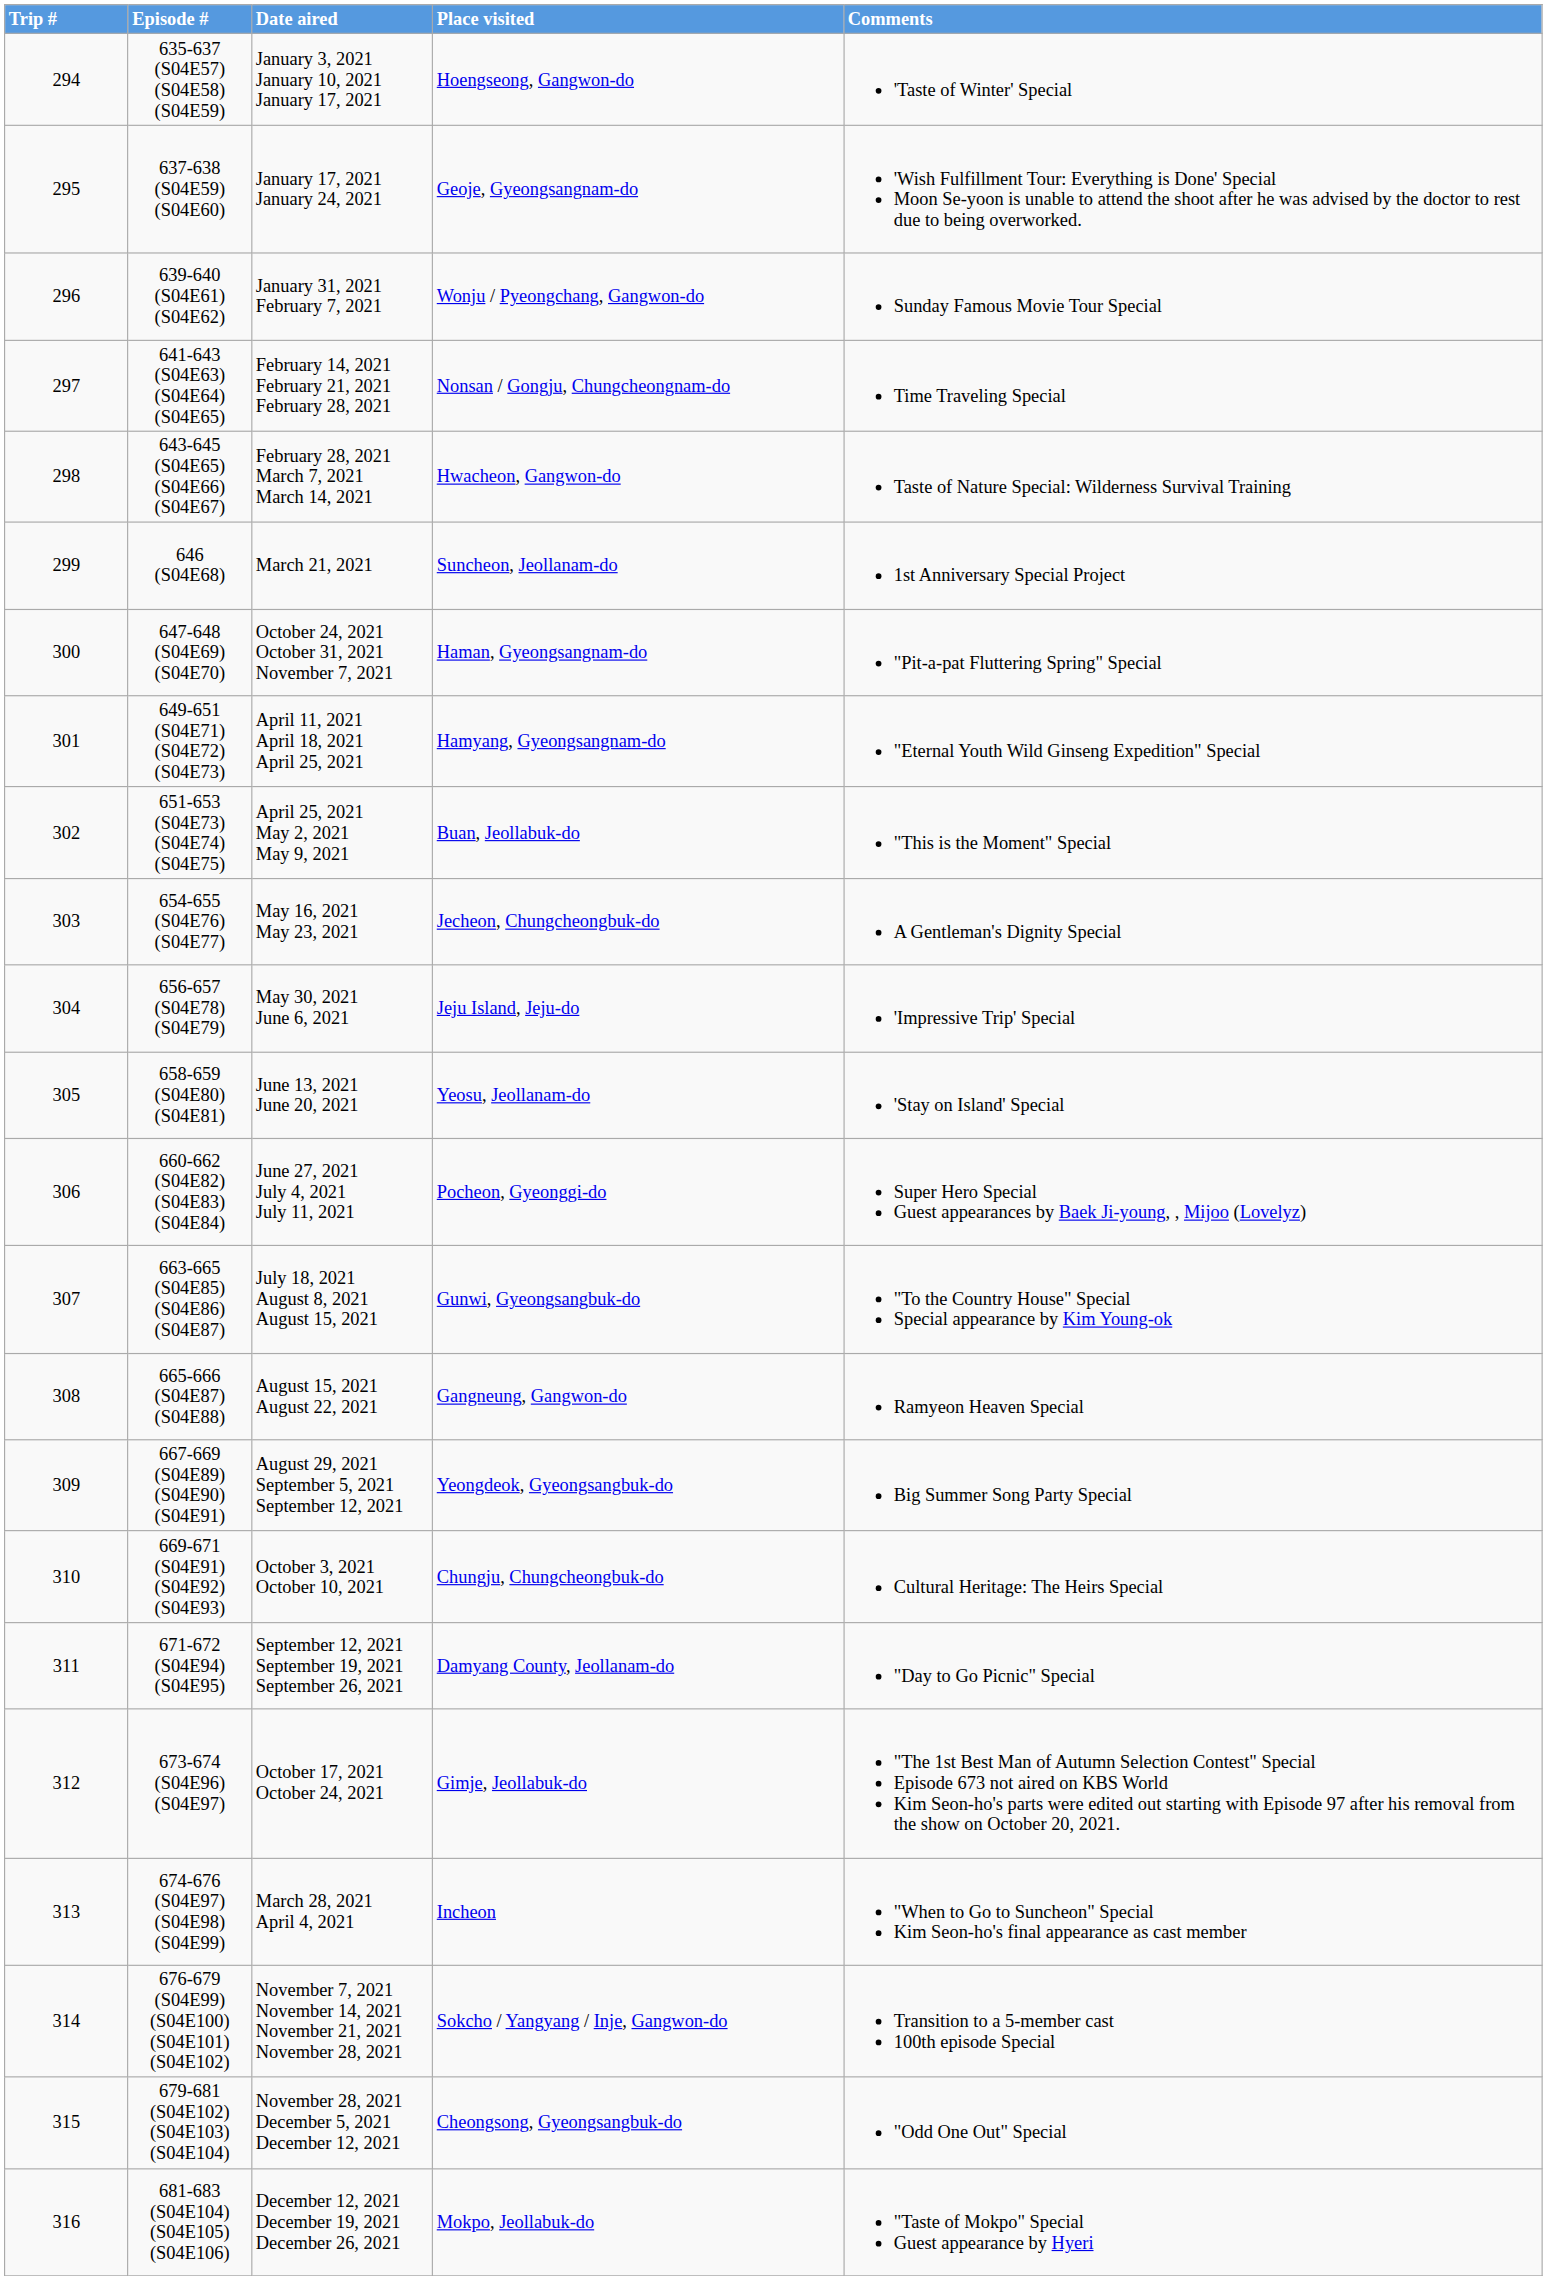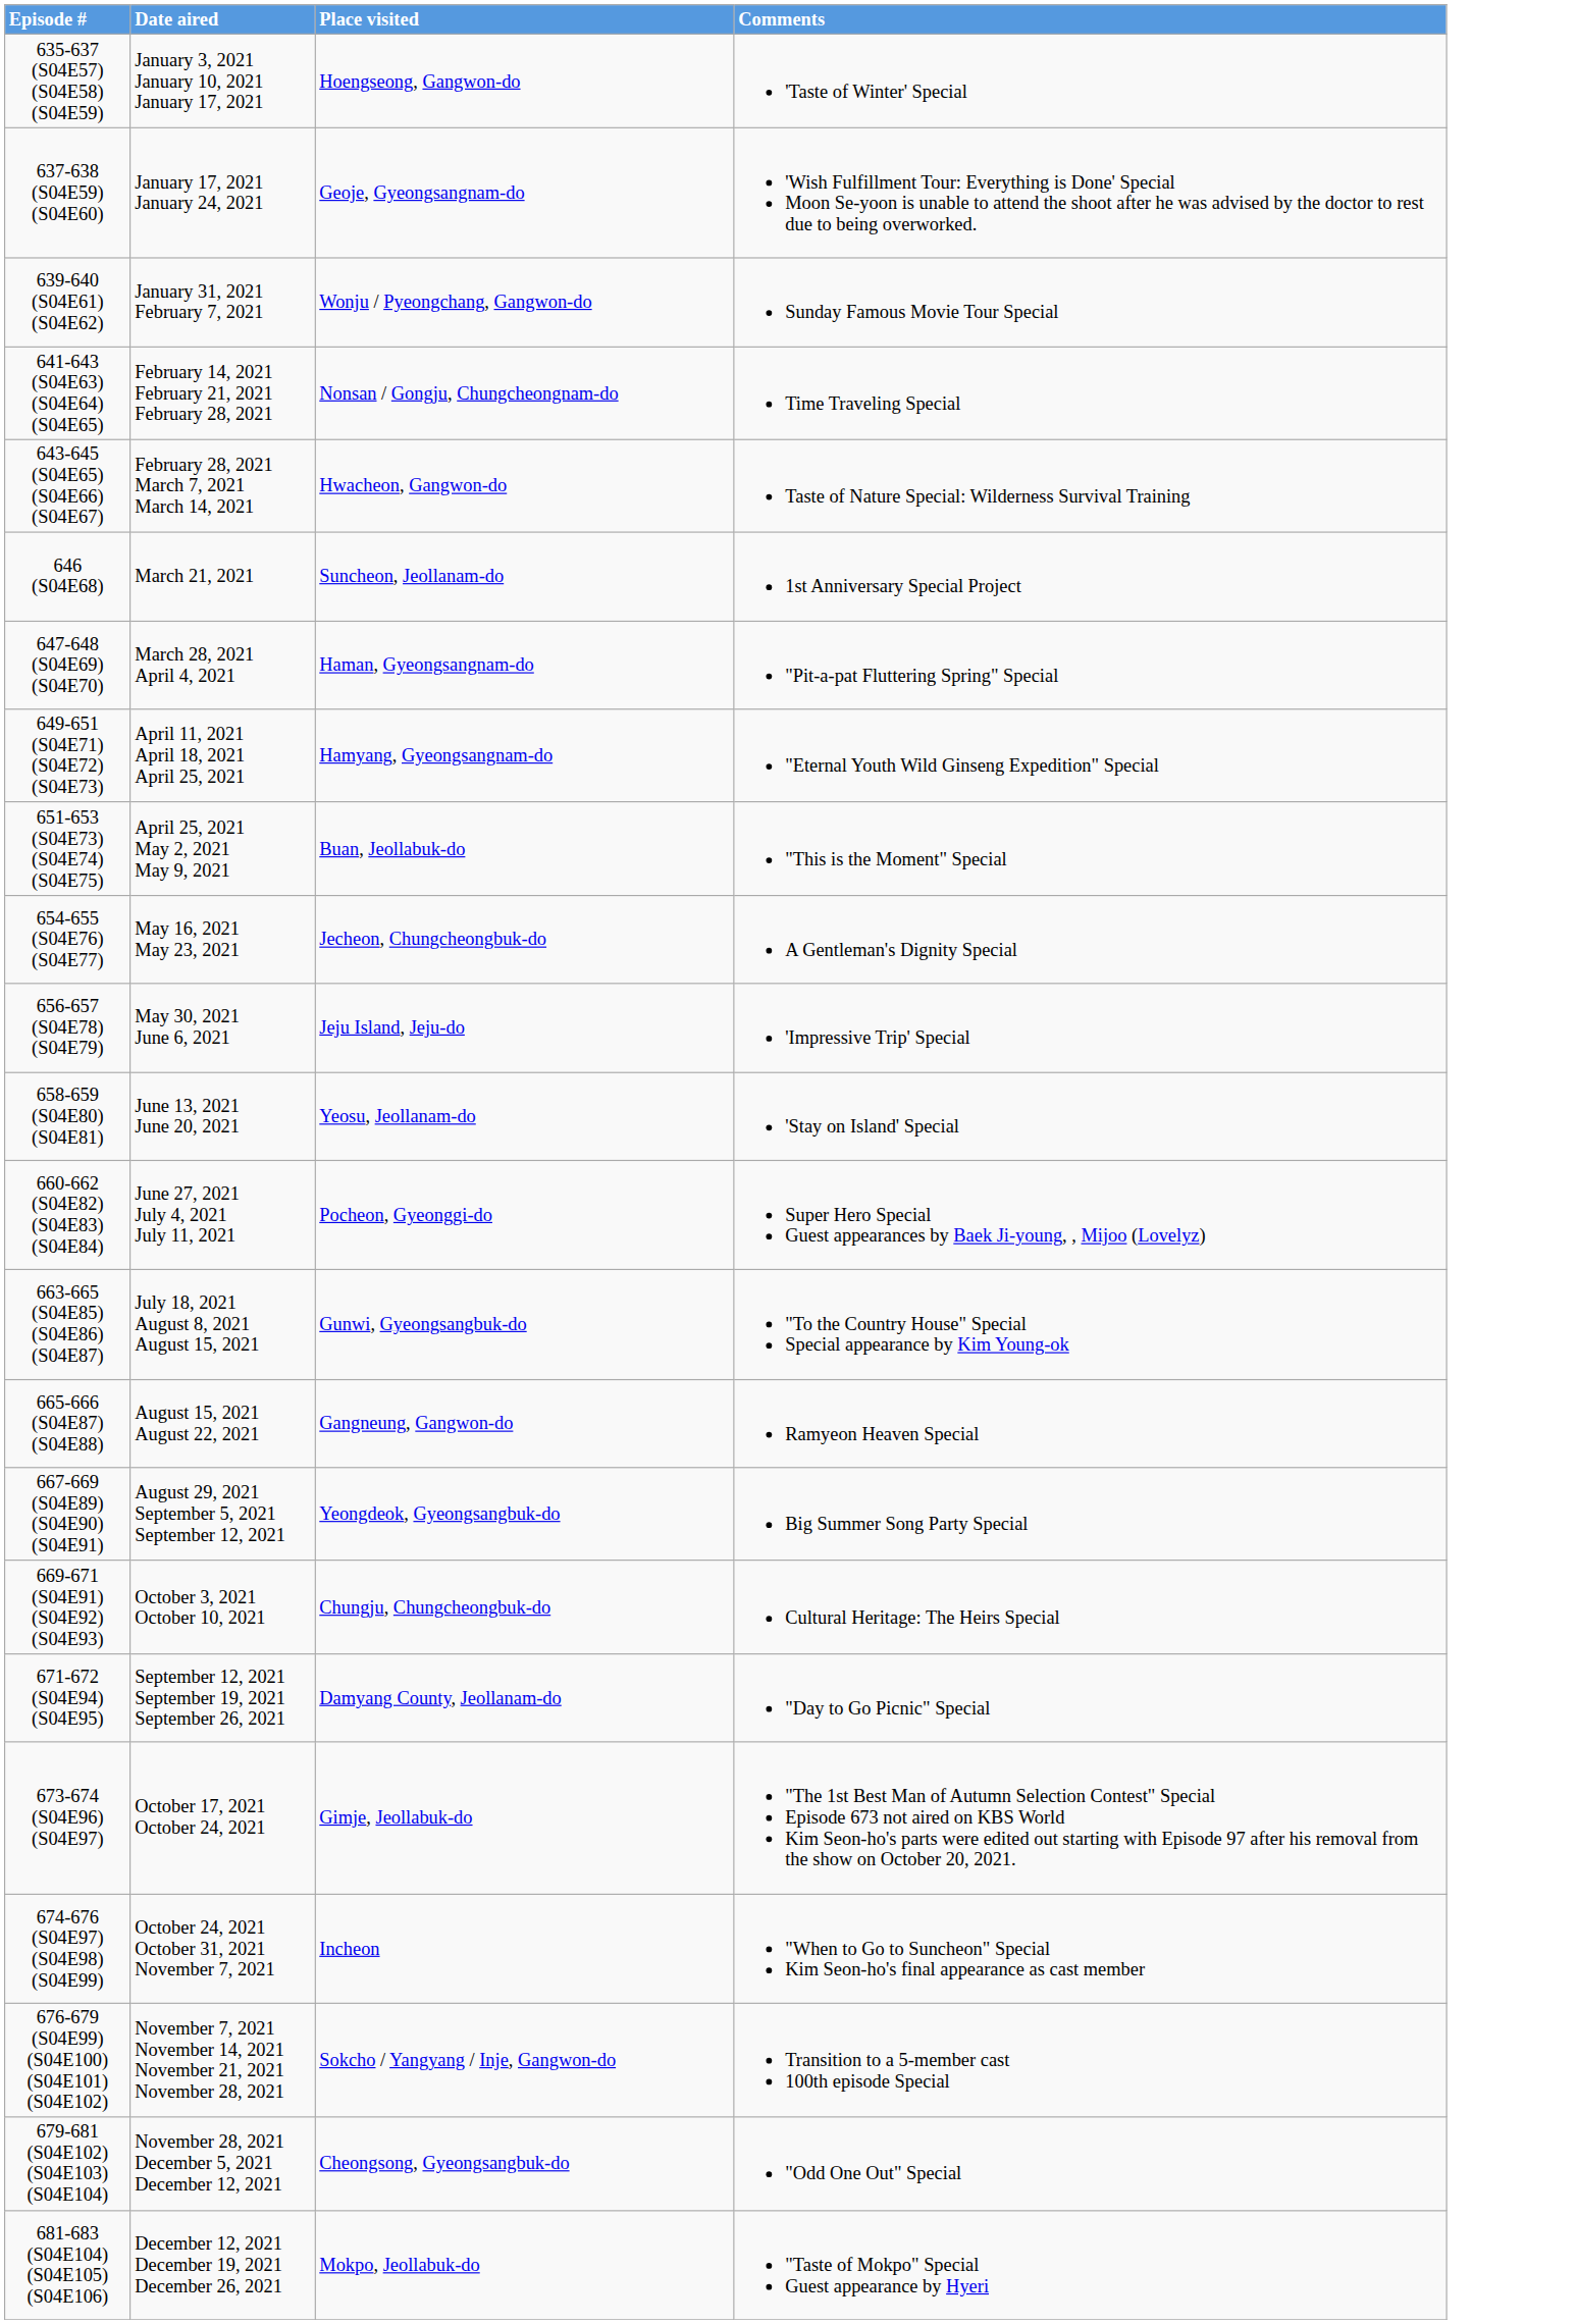 <table class="wikitable">
 <tr>
-<th style="text-align:left; background:#5599df; color:#fff; width:100px;">Trip #</th>
 <th style="text-align:left; background:#5599df; color:#fff; width:100px;">Episode #</th>
 <th style="text-align:left; background:#5599df; color:#fff; width:150px;">Date aired</th>
 <th style="text-align:left; background:#5599df; color:#fff; width:350px;">Place visited</th>
 <th style="text-align:left; background:#5599df; color:#fff; width:600px;">Comments</th>
 </tr>
 <tr>
-<td style="text-align:center;">294</td>
 <td style="text-align:center;">635-637<br>(S04E57)<br>(S04E58)<br>(S04E59)</td>
 <td align="left">January 3, 2021<br>January 10, 2021<br>January 17, 2021</td>
 <td align="left"><a href='#'>Hoengseong</a>, <a href='#'>Gangwon-do</a></td>
 <td align="left"><br><ul><li>'Taste of Winter' Special</li></ul></td>
 </tr>
 <tr>
-<td style="text-align:center;">295</td>
 <td style="text-align:center;">637-638<br>(S04E59)<br>(S04E60)</td>
 <td align="left">January 17, 2021<br>January 24, 2021</td>
 <td align="left"><a href='#'>Geoje</a>, <a href='#'>Gyeongsangnam-do</a></td>
 <td align="left"><br><ul><li>'Wish Fulfillment Tour: Everything is Done' Special</li><li>Moon Se-yoon is unable to attend the shoot after he was advised by the doctor to rest due to being overworked.</li></ul></td>
 </tr>
 <tr>
-<td style="text-align:center;">296</td>
 <td style="text-align:center;">639-640<br>(S04E61)<br>(S04E62)</td>
 <td align="left">January 31, 2021<br>February 7, 2021</td>
 <td align="left"><a href='#'>Wonju</a> / <a href='#'>Pyeongchang</a>, <a href='#'>Gangwon-do</a></td>
 <td align="left"><br><ul><li>Sunday Famous Movie Tour Special</li></ul></td>
 </tr>
 <tr>
-<td style="text-align:center;">297</td>
 <td style="text-align:center;">641-643<br>(S04E63)<br>(S04E64)<br>(S04E65)</td>
 <td align="left">February 14, 2021<br>February 21, 2021<br>February 28, 2021</td>
 <td align="left"><a href='#'>Nonsan</a> / <a href='#'>Gongju</a>, <a href='#'>Chungcheongnam-do</a></td>
 <td align="left"><br><ul><li>Time Traveling Special</li></ul></td>
 </tr>
 <tr>
-<td style="text-align:center;">298</td>
 <td style="text-align:center;">643-645<br>(S04E65)<br>(S04E66)<br>(S04E67)</td>
 <td align="left">February 28, 2021<br>March 7, 2021<br>March 14, 2021</td>
 <td align="left"><a href='#'>Hwacheon</a>, <a href='#'>Gangwon-do</a></td>
 <td align="left"><br><ul><li>Taste of Nature Special: Wilderness Survival Training</li></ul></td>
 </tr>
 <tr>
-<td style="text-align:center;">299</td>
 <td style="text-align:center;">646<br>(S04E68)</td>
 <td align="left">March 21, 2021</td>
 <td align="left"><a href='#'>Suncheon</a>, <a href='#'>Jeollanam-do</a></td>
 <td align="left"><br><ul><li>1st Anniversary Special Project</li></ul></td>
 </tr>
 <tr>
-<td style="text-align:center;">300</td>
 <td style="text-align:center;">647-648<br>(S04E69)<br>(S04E70)</td>
-<td align="left">October 24, 2021<br>October 31, 2021<br>November 7, 2021</td>
+<td align="left">March 28, 2021<br>April 4, 2021</td>
 <td align="left"><a href='#'>Haman</a>, <a href='#'>Gyeongsangnam-do</a></td>
 <td align="left"><br><ul><li>"Pit-a-pat Fluttering Spring" Special</li></ul></td>
 </tr>
 <tr>
-<td style="text-align:center;">301</td>
 <td style="text-align:center;">649-651<br>(S04E71)<br>(S04E72)<br>(S04E73)</td>
 <td align="left">April 11, 2021<br>April 18, 2021<br>April 25, 2021</td>
 <td align="left"><a href='#'>Hamyang</a>, <a href='#'>Gyeongsangnam-do</a></td>
 <td align="left"><br><ul><li>"Eternal Youth Wild Ginseng Expedition" Special</li></ul></td>
 </tr>
 <tr>
-<td style="text-align:center;">302</td>
 <td style="text-align:center;">651-653<br>(S04E73)<br>(S04E74)<br>(S04E75)</td>
 <td align="left">April 25, 2021<br>May 2, 2021<br>May 9, 2021</td>
 <td align="left"><a href='#'>Buan</a>, <a href='#'>Jeollabuk-do</a></td>
 <td align="left"><br><ul><li>"This is the Moment" Special</li></ul></td>
 </tr>
 <tr>
-<td style="text-align:center;">303</td>
 <td style="text-align:center;">654-655<br>(S04E76)<br>(S04E77)</td>
 <td align="left">May 16, 2021<br>May 23, 2021</td>
 <td align="left"><a href='#'>Jecheon</a>, <a href='#'>Chungcheongbuk-do</a></td>
 <td align="left"><br><ul><li>A Gentleman's Dignity Special</li></ul></td>
 </tr>
 <tr>
-<td style="text-align:center;">304</td>
 <td style="text-align:center;">656-657<br>(S04E78)<br>(S04E79)</td>
 <td align="left">May 30, 2021<br>June 6, 2021</td>
 <td align="left"><a href='#'>Jeju Island</a>, <a href='#'>Jeju-do</a></td>
 <td align="left"><br><ul><li>'Impressive Trip' Special</li></ul></td>
 </tr>
 <tr>
-<td style="text-align:center;">305</td>
 <td style="text-align:center;">658-659<br>(S04E80)<br>(S04E81)</td>
 <td align="left">June 13, 2021<br>June 20, 2021</td>
 <td align="left"><a href='#'>Yeosu</a>, <a href='#'>Jeollanam-do</a></td>
 <td align="left"><br><ul><li>'Stay on Island' Special</li></ul></td>
 </tr>
 <tr>
-<td style="text-align:center;">306</td>
 <td style="text-align:center;">660-662<br>(S04E82)<br>(S04E83)<br>(S04E84)</td>
 <td align="left">June 27, 2021<br>July 4, 2021<br>July 11, 2021</td>
 <td align="left"><a href='#'>Pocheon</a>, <a href='#'>Gyeonggi-do</a></td>
 <td align="left"><br><ul><li>Super Hero Special</li><li>Guest appearances by <a href='#'>Baek Ji-young</a>, , <a href='#'>Mijoo</a> (<a href='#'>Lovelyz</a>)</li></ul></td>
 </tr>
 <tr>
-<td style="text-align:center;">307</td>
 <td style="text-align:center;">663-665<br>(S04E85)<br>(S04E86)<br>(S04E87)</td>
 <td align="left">July 18, 2021<br>August 8, 2021<br>August 15, 2021</td>
 <td align="left"><a href='#'>Gunwi</a>, <a href='#'>Gyeongsangbuk-do</a></td>
 <td align="left"><br><ul><li>"To the Country House" Special</li><li>Special appearance by <a href='#'>Kim Young-ok</a></li></ul></td>
 </tr>
 <tr>
-<td style="text-align:center;">308</td>
 <td style="text-align:center;">665-666<br>(S04E87)<br>(S04E88)</td>
 <td align="left">August 15, 2021<br>August 22, 2021</td>
 <td align="left"><a href='#'>Gangneung</a>, <a href='#'>Gangwon-do</a></td>
 <td align="left"><br><ul><li>Ramyeon Heaven Special</li></ul></td>
 </tr>
 <tr>
-<td style="text-align:center;">309</td>
 <td style="text-align:center;">667-669<br>(S04E89)<br>(S04E90)<br>(S04E91)</td>
 <td align="left">August 29, 2021<br>September 5, 2021<br>September 12, 2021</td>
 <td align="left"><a href='#'>Yeongdeok</a>, <a href='#'>Gyeongsangbuk-do</a></td>
 <td align="left"><br><ul><li>Big Summer Song Party Special</li></ul></td>
 </tr>
 <tr>
-<td style="text-align:center;">310</td>
 <td style="text-align:center;">669-671<br>(S04E91)<br>(S04E92)<br>(S04E93)</td>
 <td align="left">October 3, 2021<br>October 10, 2021</td>
 <td align="left"><a href='#'>Chungju</a>, <a href='#'>Chungcheongbuk-do</a></td>
 <td align="left"><br><ul><li>Cultural Heritage: The Heirs Special</li></ul></td>
 </tr>
 <tr>
-<td style="text-align:center;">311</td>
 <td style="text-align:center;">671-672<br>(S04E94)<br>(S04E95)</td>
 <td align="left">September 12, 2021<br>September 19, 2021<br>September 26, 2021</td>
 <td align="left"><a href='#'>Damyang County</a>, <a href='#'>Jeollanam-do</a></td>
 <td align="left"><br><ul><li>"Day to Go Picnic" Special</li></ul></td>
 </tr>
 <tr>
-<td style="text-align:center;">312</td>
 <td style="text-align:center;">673-674<br>(S04E96)<br>(S04E97)</td>
 <td align="left">October 17, 2021<br>October 24, 2021</td>
 <td align="left"><a href='#'>Gimje</a>, <a href='#'>Jeollabuk-do</a></td>
 <td align="left"><br><ul><li>"The 1st Best Man of Autumn Selection Contest" Special</li><li>Episode 673 not aired on KBS World</li><li>Kim Seon-ho's parts were edited out starting with Episode 97 after his removal from the show on October 20, 2021.</li></ul></td>
 </tr>
 <tr>
-<td style="text-align:center;">313</td>
 <td style="text-align:center;">674-676<br>(S04E97)<br>(S04E98)<br>(S04E99)</td>
-<td align="left">March 28, 2021<br>April 4, 2021</td>
+<td align="left">October 24, 2021<br>October 31, 2021<br>November 7, 2021</td>
 <td align="left"><a href='#'>Incheon</a></td>
 <td align="left"><br><ul><li>"When to Go to Suncheon" Special</li><li>Kim Seon-ho's final appearance as cast member</li></ul></td>
 </tr>
 <tr>
-<td style="text-align:center;">314</td>
 <td style="text-align:center;">676-679<br>(S04E99)<br>(S04E100)<br>(S04E101)<br>(S04E102)</td>
 <td align="left">November 7, 2021<br>November 14, 2021<br>November 21, 2021<br>November 28, 2021</td>
 <td align="left"><a href='#'>Sokcho</a> / <a href='#'>Yangyang</a> / <a href='#'>Inje</a>, <a href='#'>Gangwon-do</a></td>
 <td align="left"><br><ul><li>Transition to a 5-member cast</li><li>100th episode Special</li></ul></td>
 </tr>
 <tr>
-<td style="text-align:center;">315</td>
 <td style="text-align:center;">679-681<br>(S04E102)<br>(S04E103)<br>(S04E104)</td>
 <td align="left">November 28, 2021<br>December 5, 2021<br>December 12, 2021</td>
 <td align="left"><a href='#'>Cheongsong</a>, <a href='#'>Gyeongsangbuk-do</a></td>
 <td align="left"><br><ul><li>"Odd One Out" Special</li></ul></td>
 </tr>
 <tr>
-<td style="text-align:center;">316</td>
 <td style="text-align:center;">681-683<br>(S04E104)<br>(S04E105)<br>(S04E106)</td>
 <td align="left">December 12, 2021<br>December 19, 2021<br>December 26, 2021</td>
 <td align="left"><a href='#'>Mokpo</a>, <a href='#'>Jeollabuk-do</a></td>
 <td align="left"><br><ul><li>"Taste of Mokpo" Special</li><li>Guest appearance by <a href='#'>Hyeri</a></li></ul></td>
 </tr>
 </table>
